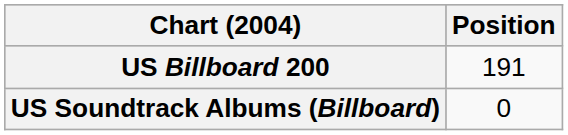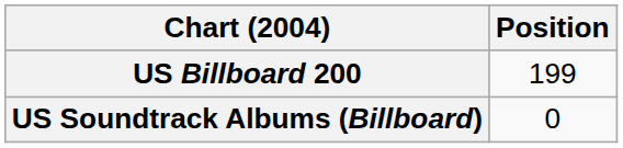 <table class="wikitable sortable plainrowheaders" style="text-align:center">
 <tr>
 <th scope="col">Chart (2004)</th>
 <th scope="col">Position</th>
 </tr>
 <tr>
 <th scope="row">US <em>Billboard</em> 200</th>
-<td>191</td>
+<td>199</td>
 </tr>
 <tr>
 <th scope="row">US Soundtrack Albums (<em>Billboard</em>)</th>
 <td>0</td>
 </tr>
 </table>
